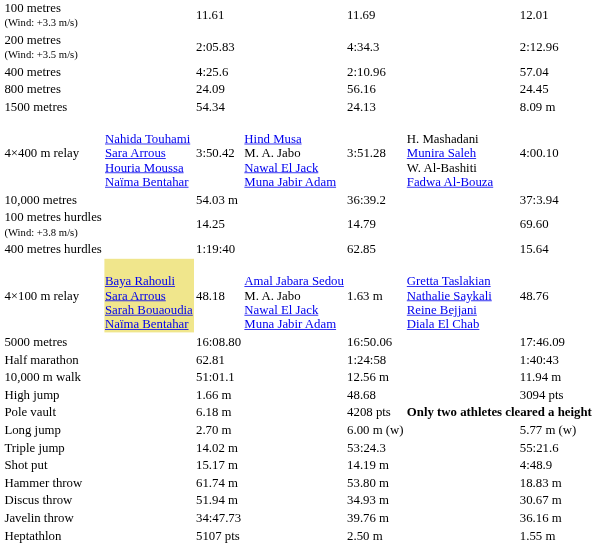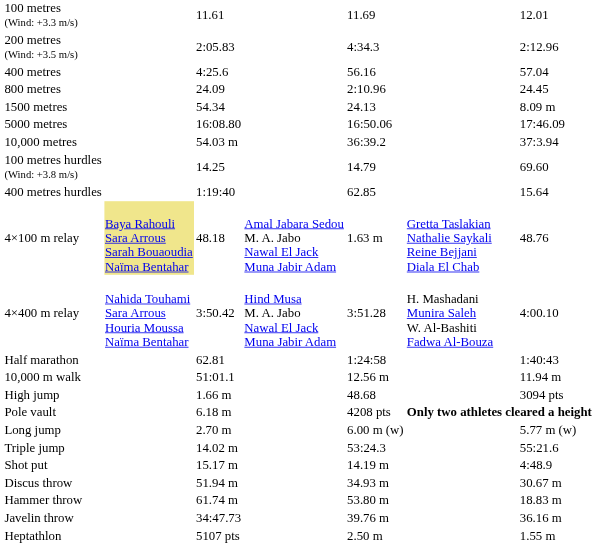 <table>
 <tr>
 <td>100 metres<br><small>(Wind: +3.3 m/s)</small></td>
 <td></td>
 <td>11.61</td>
 <td></td>
 <td>11.69</td>
 <td></td>
 <td>12.01</td>
 </tr>
 <tr>
 <td>200 metres<br><small>(Wind: +3.5 m/s)</small></td>
 <td></td>
 <td>2:05.83</td>
 <td></td>
 <td>4:34.3</td>
 <td></td>
 <td>2:12.96</td>
 </tr>
 <tr>
 <td>400 metres</td>
 <td></td>
 <td>4:25.6</td>
 <td></td>
-<td>2:10.96</td>
+<td>56.16</td>
 <td></td>
 <td>57.04</td>
 </tr>
 <tr>
 <td>800 metres</td>
 <td></td>
 <td>24.09</td>
 <td></td>
-<td>56.16</td>
+<td>2:10.96</td>
 <td></td>
 <td>24.45</td>
 </tr>
 <tr>
 <td>1500 metres</td>
 <td></td>
 <td>54.34</td>
 <td></td>
 <td>24.13</td>
 <td></td>
 <td>8.09 m</td>
 </tr>
 <tr>
-<td>4×400 m relay</td>
-<td><br><a href='#'>Nahida Touhami</a><br><a href='#'>Sara Arrous</a><br><a href='#'>Houria Moussa</a><br><a href='#'>Naïma Bentahar</a></td>
-<td>3:50.42</td>
-<td><br><a href='#'>Hind Musa</a><br>M. A. Jabo<br><a href='#'>Nawal El Jack</a><br><a href='#'>Muna Jabir Adam</a></td>
-<td>3:51.28</td>
-<td><br>H. Mashadani<br><a href='#'>Munira Saleh</a><br>W. Al-Bashiti<br><a href='#'>Fadwa Al-Bouza</a></td>
-<td>4:00.10</td>
+<td>5000 metres</td>
+<td></td>
+<td>16:08.80</td>
+<td></td>
+<td>16:50.06</td>
+<td></td>
+<td>17:46.09</td>
 </tr>
 <tr>
 <td>10,000 metres</td>
 <td></td>
 <td>54.03 m</td>
 <td></td>
 <td>36:39.2</td>
 <td></td>
 <td>37:3.94</td>
 </tr>
 <tr>
 <td>100 metres hurdles<br><small>(Wind: +3.8 m/s)</small></td>
 <td></td>
 <td>14.25</td>
 <td></td>
 <td>14.79</td>
 <td></td>
 <td>69.60</td>
 </tr>
 <tr>
 <td>400 metres hurdles</td>
 <td></td>
 <td>1:19:40</td>
 <td></td>
 <td>62.85</td>
 <td></td>
 <td>15.64</td>
 </tr>
 <tr>
 <td>4×100 m relay</td>
 <td style="background: khaki;"><br><a href='#'>Baya Rahouli</a><br><a href='#'>Sara Arrous</a><br><a href='#'>Sarah Bouaoudia</a><br><a href='#'>Naïma Bentahar</a></td>
 <td>48.18</td>
 <td><br><a href='#'>Amal Jabara Sedou</a><br>M. A. Jabo<br><a href='#'>Nawal El Jack</a><br><a href='#'>Muna Jabir Adam</a></td>
 <td>1.63 m</td>
 <td><br><a href='#'>Gretta Taslakian</a><br><a href='#'>Nathalie Saykali</a><br><a href='#'>Reine Bejjani</a><br><a href='#'>Diala El Chab</a></td>
 <td>48.76</td>
 </tr>
 <tr>
-<td>5000 metres</td>
-<td></td>
-<td>16:08.80</td>
-<td></td>
-<td>16:50.06</td>
-<td></td>
-<td>17:46.09</td>
+<td>4×400 m relay</td>
+<td><br><a href='#'>Nahida Touhami</a><br><a href='#'>Sara Arrous</a><br><a href='#'>Houria Moussa</a><br><a href='#'>Naïma Bentahar</a></td>
+<td>3:50.42</td>
+<td><br><a href='#'>Hind Musa</a><br>M. A. Jabo<br><a href='#'>Nawal El Jack</a><br><a href='#'>Muna Jabir Adam</a></td>
+<td>3:51.28</td>
+<td><br>H. Mashadani<br><a href='#'>Munira Saleh</a><br>W. Al-Bashiti<br><a href='#'>Fadwa Al-Bouza</a></td>
+<td>4:00.10</td>
 </tr>
 <tr>
 <td>Half marathon</td>
 <td></td>
 <td>62.81</td>
 <td></td>
 <td>1:24:58</td>
 <td></td>
 <td>1:40:43</td>
 </tr>
 <tr>
 <td>10,000 m walk</td>
 <td></td>
 <td>51:01.1</td>
 <td></td>
 <td>12.56 m</td>
 <td></td>
 <td>11.94 m</td>
 </tr>
 <tr>
 <td>High jump</td>
 <td></td>
 <td>1.66 m</td>
 <td></td>
 <td>48.68</td>
 <td></td>
 <td>3094 pts</td>
 </tr>
 <tr>
 <td>Pole vault</td>
 <td></td>
 <td>6.18 m</td>
 <td></td>
 <td>4208 pts</td>
 <th colspan=2>Only two athletes cleared a height</th>
 </tr>
 <tr>
 <td>Long jump</td>
 <td></td>
 <td>2.70 m</td>
 <td></td>
 <td>6.00 m (w)</td>
 <td></td>
 <td>5.77 m (w)</td>
 </tr>
 <tr>
 <td>Triple jump</td>
 <td></td>
 <td>14.02 m</td>
 <td></td>
 <td>53:24.3</td>
 <td></td>
 <td>55:21.6</td>
 </tr>
 <tr>
 <td>Shot put</td>
 <td></td>
 <td>15.17 m</td>
 <td></td>
 <td>14.19 m</td>
 <td></td>
 <td>4:48.9</td>
 </tr>
 <tr>
+<td>Discus throw</td>
+<td></td>
+<td>51.94 m</td>
+<td></td>
+<td>34.93 m</td>
+<td></td>
+<td>30.67 m</td>
+</tr>
+<tr>
 <td>Hammer throw</td>
 <td></td>
 <td>61.74 m</td>
 <td></td>
 <td>53.80 m</td>
 <td></td>
 <td>18.83 m</td>
-</tr>
-<tr>
-<td>Discus throw</td>
-<td></td>
-<td>51.94 m</td>
-<td></td>
-<td>34.93 m</td>
-<td></td>
-<td>30.67 m</td>
 </tr>
 <tr>
 <td>Javelin throw</td>
 <td></td>
 <td>34:47.73</td>
 <td></td>
 <td>39.76 m</td>
 <td></td>
 <td>36.16 m</td>
 </tr>
 <tr>
 <td>Heptathlon</td>
 <td></td>
 <td>5107 pts</td>
 <td></td>
 <td>2.50 m</td>
 <td></td>
 <td>1.55 m</td>
 </tr>
 </table>
